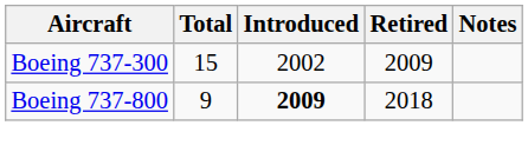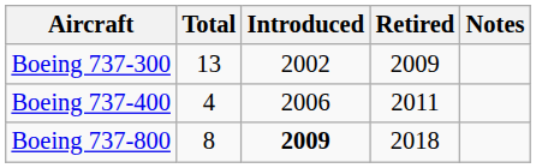 <table class="wikitable" style="border-collapse:collapse;text-align:center;  margin: 1em auto;">
 <tr>
 <th>Aircraft</th>
 <th>Total</th>
 <th>Introduced</th>
 <th>Retired</th>
 <th>Notes</th>
 </tr>
 <tr>
 <td><a href='#'>Boeing 737-300</a></td>
-<td>15</td>
+<td>13</td>
 <td>2002</td>
 <td>2009</td>
 <td></td>
 </tr>
 <tr>
+<td><a href='#'>Boeing 737-400</a></td>
+<td>4</td>
+<td>2006</td>
+<td>2011</td>
+<td></td>
+</tr>
+<tr>
 <td><a href='#'>Boeing 737-800</a></td>
-<td>9</td>
+<td>8</td>
 <td><strong>2009</strong></td>
 <td>2018</td>
 <td></td>
 </tr>
 </table>
